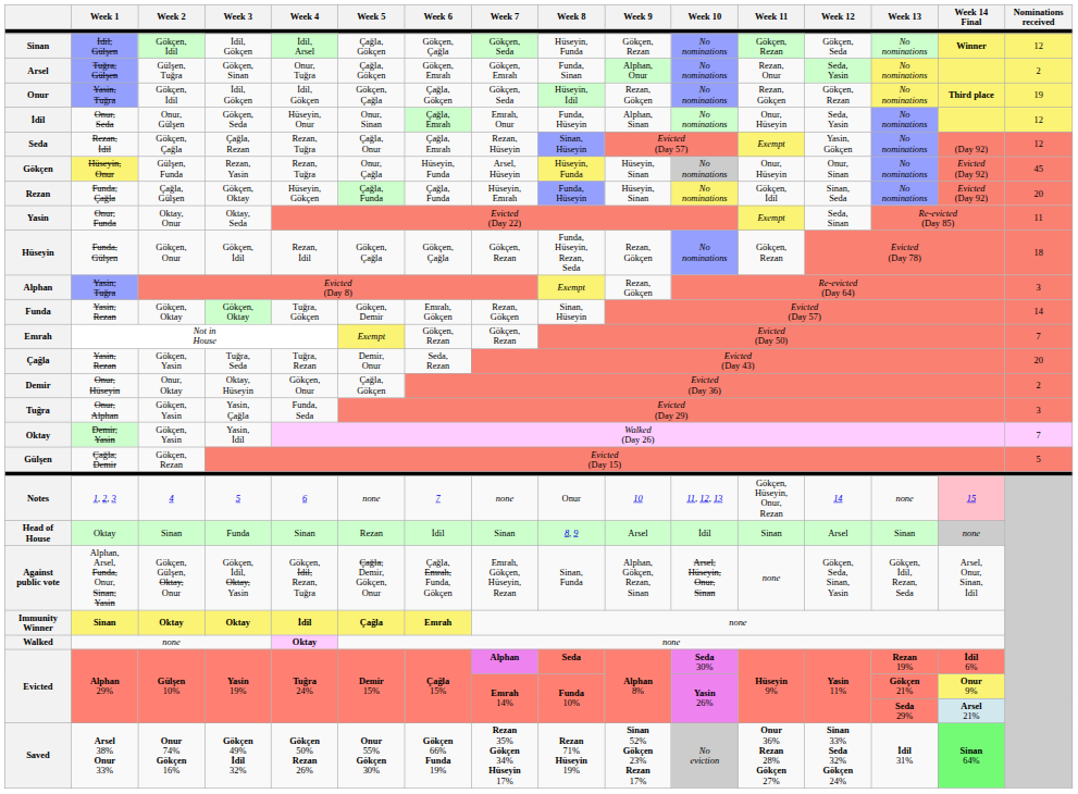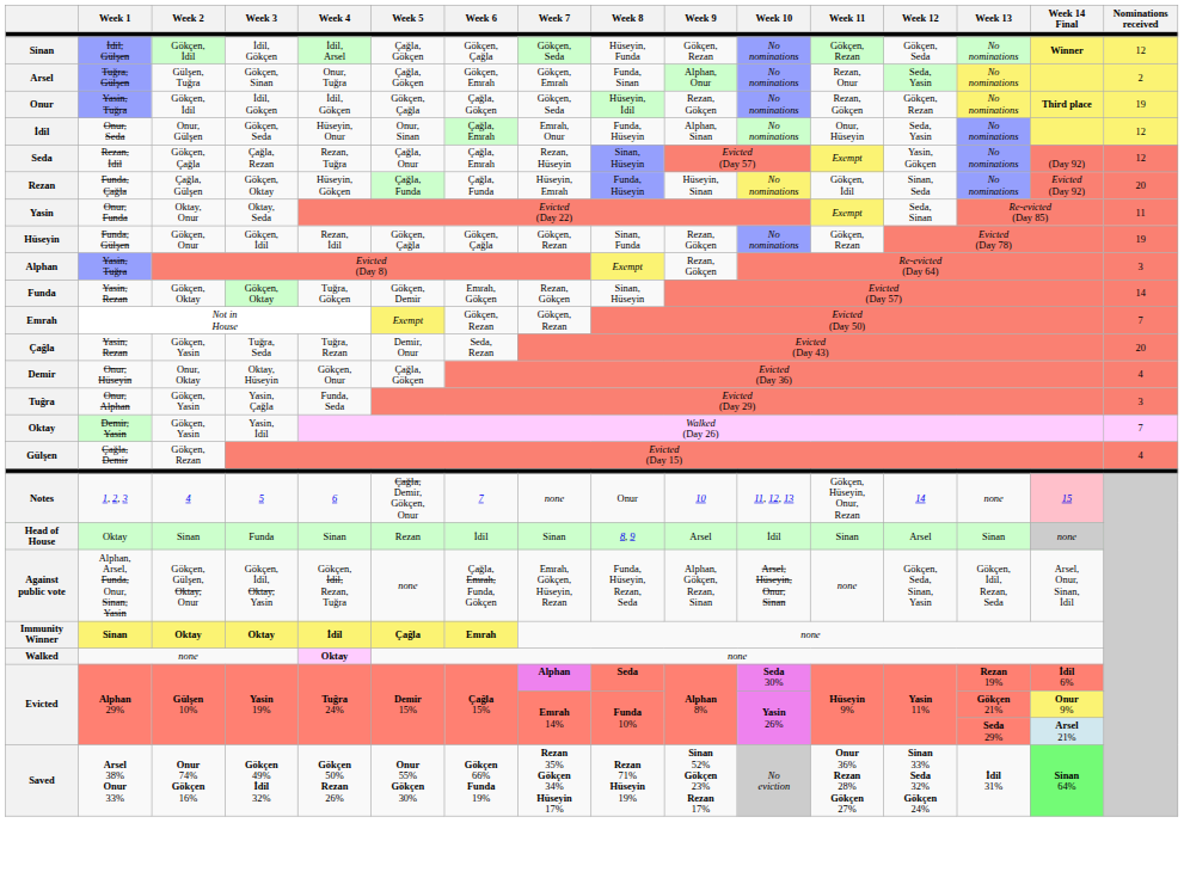 <table class="wikitable" style="text-align:center; width:100%; font-size:85%; line-height:15px">
 <tr>
 <th style="width: 5%;"></th>
 <th style="width: 5%;">Week 1</th>
 <th style="width: 5%;">Week 2</th>
 <th style="width: 5%;">Week 3</th>
 <th style="width: 5%;">Week 4</th>
 <th style="width: 5%;">Week 5</th>
 <th style="width: 5%;">Week 6</th>
 <th style="width: 5%;">Week 7</th>
 <th style="width: 5%;">Week 8</th>
 <th style="width: 5%;">Week 9</th>
 <th style="width: 5%;">Week 10</th>
 <th style="width: 5%;">Week 11</th>
 <th style="width: 5%;">Week 12</th>
 <th style="width: 5%;">Week 13</th>
 <th style="width: 5%;">Week 14<br>Final</th>
 <th style="width: 5%;">Nominations<br>received</th>
 </tr>
 <tr>
 <th style="background:#000" colspan="16"></th>
 </tr>
 <tr>
 <th>Sinan</th>
 <td style="background:#959FFD"><s>İdil,<br>Gülşen</s></td>
 <td style="background:#cfc">Gökçen,<br>İdil</td>
 <td>İdil,<br>Gökçen</td>
 <td style="background:#cfc">İdil,<br>Arsel</td>
 <td>Çağla,<br>Gökçen</td>
 <td>Gökçen,<br>Çağla</td>
 <td style="background:#cfc">Gökçen,<br>Seda</td>
 <td>Hüseyin,<br>Funda</td>
 <td>Gökçen,<br>Rezan</td>
 <td style="background:#959FFD"><em>No<br>nominations</em></td>
 <td style="background:#cfc">Gökçen,<br>Rezan</td>
 <td>Gökçen,<br>Seda</td>
 <td style="background:#cfc"><em>No<br>nominations</em></td>
 <td style="background:#FBF373"><strong>Winner</strong><br></td>
 <td style="background:#FBF373">12</td>
 </tr>
 <tr>
 <th>Arsel</th>
 <td style="background:#959FFD"><s>Tuğra,<br>Gülşen</s></td>
 <td>Gülşen,<br>Tuğra</td>
 <td>Gökçen,<br>Sinan</td>
 <td>Onur,<br>Tuğra</td>
 <td>Çağla,<br>Gökçen</td>
 <td>Gökçen,<br>Emrah</td>
 <td>Gökçen,<br>Emrah</td>
 <td>Funda,<br>Sinan</td>
 <td style="background:#cfc">Alphan,<br>Onur</td>
 <td style="background:#959FFD"><em>No<br>nominations</em></td>
 <td>Rezan,<br>Onur</td>
 <td style="background:#cfc">Seda,<br>Yasin</td>
 <td style="background:#FBF373"><em>No<br>nominations</em></td>
 <td style="background:#FBF373"></td>
 <td style="background:#FBF373">2</td>
 </tr>
 <tr>
 <th>Onur</th>
 <td style="background:#959FFD"><s>Yasin,<br>Tuğra</s></td>
 <td>Gökçen,<br>İdil</td>
 <td>İdil,<br>Gökçen</td>
 <td>İdil,<br>Gökçen</td>
 <td>Gökçen,<br>Çağla</td>
 <td>Çağla,<br>Gökçen</td>
 <td>Gökçen,<br>Seda</td>
 <td style="background:#cfc">Hüseyin,<br>İdil</td>
 <td>Rezan,<br>Gökçen</td>
 <td style="background:#959FFD"><em>No<br>nominations</em></td>
 <td>Rezan,<br>Gökçen</td>
 <td>Gökçen,<br>Rezan</td>
 <td style="background:#FBF373"><em>No<br>nominations</em></td>
 <td style="background:#FBF373"><strong>Third place</strong><br></td>
 <td style="background:#FBF373">19</td>
 </tr>
 <tr>
 <th>İdil</th>
 <td><s>Onur,<br>Seda</s></td>
 <td>Onur,<br>Gülşen</td>
 <td>Gökçen,<br>Seda</td>
 <td>Hüseyin,<br>Onur</td>
 <td>Onur,<br>Sinan</td>
 <td style="background:#cfc">Çağla,<br>Emrah</td>
 <td>Emrah,<br>Onur</td>
 <td>Funda,<br>Hüseyin</td>
 <td>Alphan,<br>Sinan</td>
 <td style="background:#cfc"><em>No<br>nominations</em></td>
 <td>Onur,<br>Hüseyin</td>
 <td>Seda,<br>Yasin</td>
 <td style="background:#959FFD"><em>No<br>nominations</em></td>
 <td style="background:#FBF373"></td>
 <td style="background:#FBF373">12</td>
 </tr>
 <tr>
 <th>Seda</th>
 <td><s>Rezan,<br>İdil</s></td>
 <td>Gökçen,<br>Çağla</td>
 <td>Çağla,<br>Rezan</td>
 <td>Rezan,<br>Tuğra</td>
 <td>Çağla,<br>Onur</td>
 <td>Çağla,<br>Emrah</td>
 <td>Rezan,<br>Hüseyin</td>
 <td style="background:#959FFD">Sinan,<br>Hüseyin</td>
 <td bgcolor="FA8072" colspan=2><em>Evicted</em><br>(Day 57)</td>
 <td style="background:#FBF373"><em>Exempt</em></td>
 <td>Yasin,<br>Gökçen</td>
 <td style="background:#959FFD"><em>No<br>nominations</em></td>
 <td bgcolor="FA8072"><br>(Day 92)</td>
 <td bgcolor="FA8072">12</td>
 </tr>
 <tr>
-<th>Gökçen</th>
-<td style="background:#FBF373"><s>Hüseyin,<br>Onur</s></td>
-<td>Gülşen,<br>Funda</td>
-<td>Rezan,<br>Yasin</td>
-<td>Rezan,<br>Tuğra</td>
-<td>Onur,<br>Çağla</td>
-<td>Hüseyin,<br>Funda</td>
-<td>Arsel,<br>Hüseyin</td>
-<td style="background:#FBF373">Hüseyin,<br>Funda</td>
-<td>Hüseyin,<br>Sinan</td>
-<td style="background:#ccc"><em>No<br>nominations</em></td>
-<td>Onur,<br>Hüseyin</td>
-<td>Onur,<br>Sinan</td>
-<td style="background:#959FFD"><em>No<br>nominations</em></td>
-<td bgcolor="FA8072"><em>Evicted</em><br>(Day 92)</td>
-<td bgcolor="FA8072">45</td>
-</tr>
-<tr>
 <th>Rezan</th>
 <td><s>Funda,<br>Çağla</s></td>
 <td>Çağla,<br>Gülşen</td>
 <td>Gökçen,<br>Oktay</td>
 <td>Hüseyin,<br>Gökçen</td>
 <td style="background:#cfc">Çağla,<br>Funda</td>
 <td>Çağla,<br>Funda</td>
 <td>Hüseyin,<br>Emrah</td>
 <td style="background:#959FFD">Funda,<br>Hüseyin</td>
 <td>Hüseyin,<br>Sinan</td>
 <td style="background:#FBF373"><em>No<br>nominations</em></td>
 <td>Gökçen,<br>İdil</td>
 <td>Sinan,<br>Seda</td>
 <td style="background:#959FFD"><em>No<br>nominations</em></td>
 <td bgcolor="FA8072"><em>Evicted</em><br>(Day 92)</td>
 <td bgcolor="FA8072">20</td>
 </tr>
 <tr>
 <th>Yasin</th>
 <td><s>Onur,<br>Funda</s></td>
 <td>Oktay,<br>Onur</td>
 <td>Oktay,<br>Seda</td>
 <td bgcolor="FA8072" colspan=7><em>Evicted</em><br>(Day 22)</td>
 <td style="background:#FBF373"><em>Exempt</em></td>
 <td>Seda,<br>Sinan</td>
 <td bgcolor="FA8072" colspan=2><em>Re-evicted</em><br>(Day 85)</td>
 <td bgcolor="FA8072">11</td>
 </tr>
 <tr>
 <th>Hüseyin</th>
 <td><s>Funda,<br>Gülşen</s></td>
 <td>Gökçen,<br>Onur</td>
 <td>Gökçen,<br>İdil</td>
 <td>Rezan,<br>İdil</td>
 <td>Gökçen,<br>Çağla</td>
 <td>Gökçen,<br>Çağla</td>
 <td>Gökçen,<br>Rezan</td>
-<td>Funda,<br>Hüseyin,<br>Rezan,<br>Seda</td>
+<td>Sinan,<br>Funda</td>
 <td>Rezan,<br>Gökçen</td>
 <td style="background:#959FFD"><em>No<br>nominations</em></td>
 <td>Gökçen,<br>Rezan</td>
 <td bgcolor="FA8072" colspan=3><em>Evicted</em><br>(Day 78)</td>
-<td bgcolor="FA8072">18</td>
+<td bgcolor="FA8072">19</td>
 </tr>
 <tr>
 <th>Alphan</th>
 <td style="background:#959FFD"><s>Yasin,<br>Tuğra</s></td>
 <td bgcolor="FA8072" colspan=6><em>Evicted</em><br>(Day 8)</td>
 <td style="background:#FBF373"><em>Exempt</em></td>
 <td>Rezan,<br>Gökçen</td>
 <td bgcolor="FA8072" colspan=5><em>Re-evicted</em><br>(Day 64)</td>
 <td bgcolor="FA8072">3</td>
 </tr>
 <tr>
 <th>Funda</th>
 <td><s>Yasin,<br>Rezan</s></td>
 <td>Gökçen,<br>Oktay</td>
 <td style="background:#cfc">Gökçen,<br> Oktay</td>
 <td>Tuğra,<br>Gökçen</td>
 <td>Gökçen,<br>Demir</td>
 <td>Emrah,<br>Gökçen</td>
 <td>Rezan,<br>Gökçen</td>
 <td>Sinan,<br>Hüseyin</td>
 <td bgcolor="FA8072" colspan=6><em>Evicted</em><br>(Day 57)</td>
 <td bgcolor="FA8072">14</td>
 </tr>
 <tr>
 <th>Emrah</th>
 <td colspan=4 style=background:white><em>Not in<br>House</em></td>
 <td style="background:#FBF373"><em>Exempt</em></td>
 <td>Gökçen,<br>Rezan</td>
 <td>Gökçen,<br>Rezan</td>
 <td bgcolor="FA8072" colspan=7><em>Evicted</em><br>(Day 50)</td>
 <td bgcolor="FA8072">7</td>
 </tr>
 <tr>
 <th>Çağla</th>
 <td><s>Yasin,<br>Rezan</s></td>
 <td>Gökçen,<br>Yasin</td>
 <td>Tuğra,<br>Seda</td>
 <td>Tuğra,<br>Rezan</td>
 <td>Demir,<br>Onur</td>
 <td>Seda,<br>Rezan</td>
 <td bgcolor="FA8072" colspan=8><em>Evicted</em><br>(Day 43)</td>
 <td bgcolor="FA8072">20</td>
 </tr>
 <tr>
 <th>Demir</th>
 <td><s>Onur,<br>Hüseyin</s></td>
 <td>Onur,<br>Oktay</td>
 <td>Oktay,<br>Hüseyin</td>
 <td>Gökçen,<br>Onur</td>
 <td>Çağla,<br>Gökçen</td>
 <td bgcolor="FA8072" colspan=9><em>Evicted</em><br>(Day 36)</td>
-<td bgcolor="FA8072">2</td>
+<td bgcolor="FA8072">4</td>
 </tr>
 <tr>
 <th>Tuğra</th>
 <td><s>Onur,<br>Alphan</s></td>
 <td>Gökçen,<br>Yasin</td>
 <td>Yasin,<br>Çağla</td>
 <td>Funda,<br>Seda</td>
 <td bgcolor="FA8072" colspan=10><em>Evicted</em><br>(Day 29)</td>
 <td bgcolor="FA8072">3</td>
 </tr>
 <tr>
 <th>Oktay</th>
 <td style="background:#cfc"><s>Demir,<br>Yasin</s></td>
 <td>Gökçen,<br>Yasin</td>
 <td>Yasin,<br>İdil</td>
 <td style="background:#fcf" colspan="11"><em>Walked</em><br>(Day 26)</td>
 <td style="background:#fcf">7</td>
 </tr>
 <tr>
 <th>Gülşen</th>
 <td><s>Çağla,<br>Demir</s></td>
 <td>Gökçen,<br>Rezan</td>
 <td bgcolor="FA8072" colspan=12><em>Evicted</em><br>(Day 15)</td>
-<td bgcolor="FA8072">5</td>
+<td bgcolor="FA8072">4</td>
 </tr>
 <tr>
 <th style="background:#000;" colspan="16"></th>
 </tr>
 <tr>
 <th>Notes</th>
 <td><em><a href='#'>1</a></em>, <em><a href='#'>2</a></em>, <em><a href='#'>3</a></em></td>
 <td><em><a href='#'>4</a></em></td>
 <td><em><a href='#'>5</a></em></td>
 <td><em><a href='#'>6</a></em></td>
-<td><em>none</em></td>
+<td><s> Çağla,</s><br> Demir,<br>Gökçen,<br>Onur</td>
 <td><em><a href='#'>7</a></em></td>
 <td><em>none</em></td>
 <td>Onur</td>
 <td><em><a href='#'>10</a></em></td>
 <td><em><a href='#'>11</a></em>, <em><a href='#'>12</a></em>, <em><a href='#'>13</a></em></td>
 <td>Gökçen,<br>Hüseyin,<br>Onur,<br>Rezan</td>
 <td><em><a href='#'>14</a></em></td>
 <td><em>none</em></td>
 <td style="background: pink;"><em><a href='#'>15</a></em></td>
 <td rowspan=10 bgcolor="CCCCCC"></td>
 </tr>
 <tr style="background:#cfc"|>
 <th>Head of<br>House</th>
 <td>Oktay</td>
 <td>Sinan</td>
 <td>Funda</td>
 <td>Sinan</td>
 <td>Rezan</td>
 <td>İdil</td>
 <td>Sinan</td>
 <td><em><a href='#'>8</a></em>, <em><a href='#'>9</a></em></td>
 <td>Arsel</td>
 <td>İdil</td>
 <td>Sinan</td>
 <td>Arsel</td>
 <td>Sinan</td>
 <td style="background:#ccc"><em>none</em></td>
 </tr>
 <tr>
 <th>Against<br>public vote</th>
 <td>Alphan,<br>Arsel,<br><s>Funda,</s><br>Onur,<br><s>Sinan,</s><br><s>Yasin</s></td>
 <td>Gökçen,<br>Gülşen,<br><s>Oktay,</s><br>Onur</td>
 <td>Gökçen,<br>İdil,<br><s>Oktay,</s><br>Yasin</td>
 <td>Gökçen,<br><s> İdil,</s><br> Rezan,<br>Tuğra</td>
-<td><s> Çağla,</s><br> Demir,<br>Gökçen,<br>Onur</td>
+<td><em>none</em></td>
 <td>Çağla,<br><s> Emrah,</s><br> Funda,<br>Gökçen</td>
 <td>Emrah,<br>Gökçen,<br>Hüseyin,<br>Rezan</td>
-<td>Sinan,<br>Funda</td>
+<td>Funda,<br>Hüseyin,<br>Rezan,<br>Seda</td>
 <td>Alphan,<br>Gökçen,<br>Rezan,<br>Sinan</td>
 <td><s>Arsel,<br>Hüseyin,<br>Onur,<br>Sinan</s></td>
 <td><em>none</em></td>
 <td>Gökçen,<br>Seda,<br>Sinan,<br>Yasin</td>
 <td>Gökçen,<br>İdil,<br>Rezan,<br>Seda</td>
 <td>Arsel,<br>Onur,<br>Sinan,<br>İdil</td>
 </tr>
 <tr>
 <th>Immunity<br>Winner</th>
 <td style="background:#FBF373"><strong>Sinan</strong></td>
 <td style="background:#FBF373"><strong>Oktay</strong></td>
 <td style="background:#FBF373"><strong>Oktay</strong></td>
 <td style="background:#FBF373"><strong>İdil</strong></td>
 <td style="background:#FBF373"><strong>Çağla</strong></td>
 <td style="background:#FBF373"><strong>Emrah</strong></td>
 <td colspan="8"><em>none</em></td>
 </tr>
 <tr>
 <th>Walked</th>
 <td colspan="3"><em>none</em></td>
 <td style="background:#fcf"><strong>Oktay</strong></td>
 <td colspan="10"><em>none</em></td>
 </tr>
 <tr>
 <th rowspan="4">Evicted</th>
 <td rowspan="4" style="background:#FF8072"><strong>Alphan</strong><br>29%<br></td>
 <td rowspan="4" style="background:#FF8072"><strong>Gülşen</strong><br>10%<br></td>
 <td rowspan="4" style="background:#FF8072"><strong>Yasin</strong><br>19%<br></td>
 <td rowspan="4" style="background:#FF8072"><strong>Tuğra</strong><br>24%<br></td>
 <td rowspan="4" style="background:#FF8072"><strong>Demir</strong><br>15%<br></td>
 <td rowspan="4" style="background:#FF8072"><strong>Çağla</strong><br>15%<br></td>
 <td rowspan="2" style="background:violet"><strong>Alphan</strong><br><br></td>
 <td rowspan="2" style="background:#FF8072"><strong>Seda</strong><br><br></td>
 <td rowspan="4" style="background:#FF8072"><strong>Alphan</strong><br>8%<br></td>
 <td rowspan="2" style="background:violet"><strong>Seda</strong><br>30%<br></td>
 <td rowspan="4" style="background:#FF8072"><strong>Hüseyin</strong><br>9%<br></td>
 <td rowspan="4" style="background:#FF8072"><strong>Yasin</strong><br>11%<br></td>
 <td style="background:#FF8072"><strong>Rezan</strong><br>19%<br></td>
 <td style="background:#FF8072"><strong>İdil</strong><br>6%<br></td>
 </tr>
 <tr>
 <td rowspan="2" style="background:#FF8072"><strong>Gökçen</strong><br>21%<br></td>
 <td rowspan="2" style="background:#FBF373"><strong>Onur</strong><br>9%<br></td>
 </tr>
 <tr>
 <td rowspan="2" style="background:#FF8072"><strong>Emrah</strong><br>14%<br></td>
 <td rowspan="2" style="background:#FF8072"><strong>Funda</strong><br>10%<br></td>
 <td rowspan="2" style="background:violet"><strong>Yasin</strong><br>26%<br></td>
 </tr>
 <tr>
 <td style="background:#FF8072"><strong>Seda</strong><br>29%<br></td>
 <td style="background:#D1E8EF"><strong>Arsel</strong><br>21%<br></td>
 </tr>
 <tr>
 <th>Saved</th>
 <td><strong>Arsel</strong><br>38%<br><strong>Onur</strong><br>33%</td>
 <td><strong>Onur</strong><br>74%<br><strong>Gökçen</strong><br>16%</td>
 <td><strong>Gökçen</strong><br>49%<br><strong>İdil</strong><br>32%</td>
 <td><strong>Gökçen</strong><br>50%<br><strong>Rezan</strong><br>26%</td>
 <td><strong>Onur</strong><br>55% <br><strong>Gökçen</strong><br>30%</td>
 <td><strong>Gökçen</strong><br>66%<br><strong>Funda</strong><br>19%</td>
 <td><strong>Rezan</strong><br>35%<br><strong>Gökçen</strong><br>34%<br> <strong>Hüseyin</strong><br>17%</td>
 <td><strong>Rezan</strong><br>71%<br><strong>Hüseyin</strong><br>19%</td>
 <td><strong>Sinan</strong><br>52%<br><strong>Gökçen</strong><br>23%<br><strong>Rezan</strong><br>17%</td>
 <td style="background:#ccc"><em>No<br>eviction</em></td>
 <td><strong>Onur</strong><br>36%<br><strong>Rezan</strong><br>28%<br><strong>Gökçen</strong><br>27%</td>
 <td><strong>Sinan</strong><br>33%<br><strong>Seda</strong><br>32%<br><strong>Gökçen</strong><br>24%</td>
 <td><strong>İdil</strong><br>31%<br></td>
 <td style="background:#73FB76"><strong>Sinan</strong><br>64%<br></td>
 </tr>
 </table>
